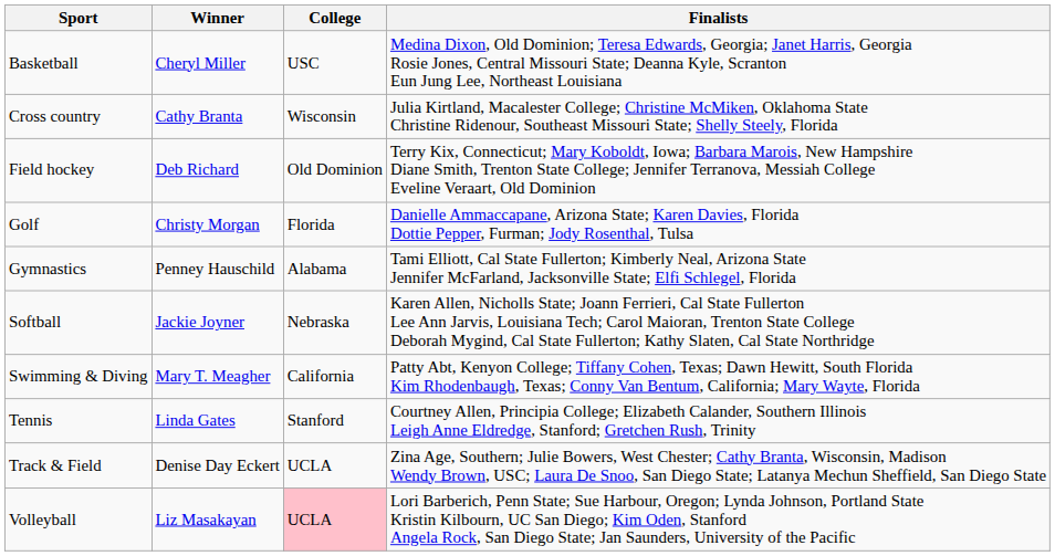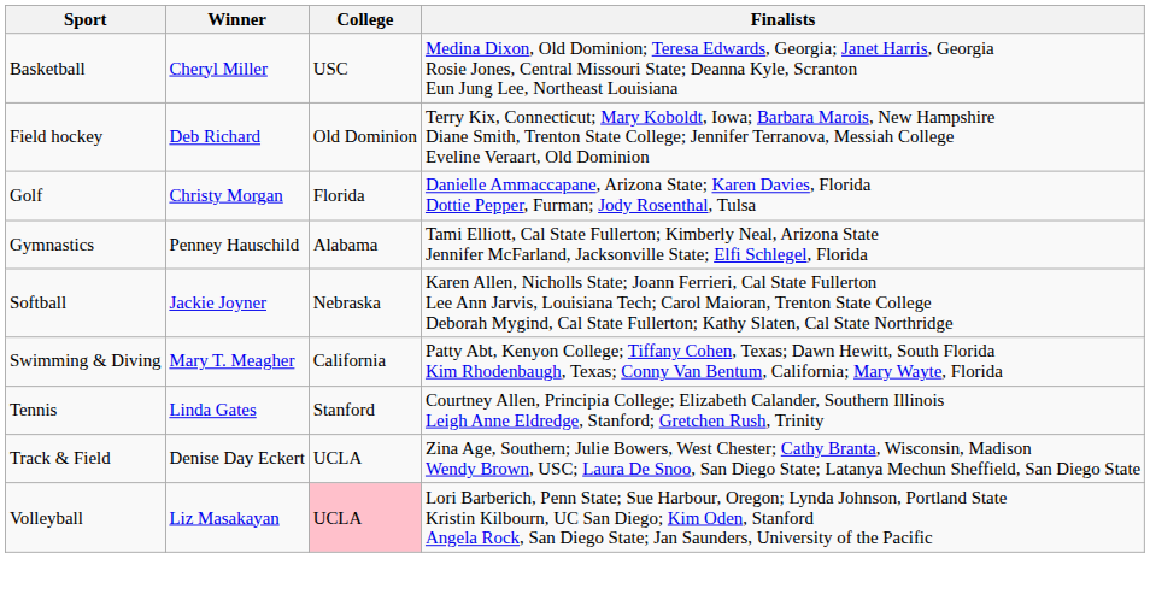 <table class="wikitable">
 <tr>
 <th>Sport</th>
 <th>Winner</th>
 <th>College</th>
 <th>Finalists</th>
 </tr>
 <tr>
 <td>Basketball</td>
 <td><a href='#'>Cheryl Miller</a></td>
 <td>USC</td>
 <td><a href='#'>Medina Dixon</a>, Old Dominion; <a href='#'>Teresa Edwards</a>, Georgia; <a href='#'>Janet Harris</a>, Georgia<br>Rosie Jones, Central Missouri State; Deanna Kyle, Scranton<br>Eun Jung Lee, Northeast Louisiana</td>
-</tr>
-<tr>
-<td>Cross country</td>
-<td><a href='#'>Cathy Branta</a></td>
-<td>Wisconsin</td>
-<td>Julia Kirtland, Macalester College; <a href='#'>Christine McMiken</a>, Oklahoma State<br>Christine Ridenour, Southeast Missouri State; <a href='#'>Shelly Steely</a>, Florida</td>
 </tr>
 <tr>
 <td>Field hockey</td>
 <td><a href='#'>Deb Richard</a></td>
 <td>Old Dominion</td>
 <td>Terry Kix, Connecticut; <a href='#'>Mary Koboldt</a>, Iowa; <a href='#'>Barbara Marois</a>, New Hampshire<br>Diane Smith, Trenton State College; Jennifer Terranova, Messiah College<br>Eveline Veraart, Old Dominion</td>
 </tr>
 <tr>
 <td>Golf</td>
 <td><a href='#'>Christy Morgan</a></td>
 <td>Florida</td>
 <td><a href='#'>Danielle Ammaccapane</a>, Arizona State; <a href='#'>Karen Davies</a>, Florida<br><a href='#'>Dottie Pepper</a>, Furman; <a href='#'>Jody Rosenthal</a>, Tulsa</td>
 </tr>
 <tr>
 <td>Gymnastics</td>
 <td>Penney Hauschild</td>
 <td>Alabama</td>
 <td>Tami Elliott, Cal State Fullerton; Kimberly Neal, Arizona State<br>Jennifer McFarland, Jacksonville State; <a href='#'>Elfi Schlegel</a>, Florida</td>
 </tr>
 <tr>
 <td>Softball</td>
 <td><a href='#'>Jackie Joyner</a></td>
 <td>Nebraska</td>
 <td>Karen Allen, Nicholls State; Joann Ferrieri, Cal State Fullerton<br>Lee Ann Jarvis, Louisiana Tech; Carol Maioran, Trenton State College<br>Deborah Mygind, Cal State Fullerton; Kathy Slaten, Cal State Northridge</td>
 </tr>
 <tr>
 <td>Swimming & Diving</td>
 <td><a href='#'>Mary T. Meagher</a></td>
 <td>California</td>
 <td>Patty Abt, Kenyon College; <a href='#'>Tiffany Cohen</a>, Texas; Dawn Hewitt, South Florida<br><a href='#'>Kim Rhodenbaugh</a>, Texas; <a href='#'>Conny Van Bentum</a>, California; <a href='#'>Mary Wayte</a>, Florida</td>
 </tr>
 <tr>
 <td>Tennis</td>
 <td><a href='#'>Linda Gates</a></td>
 <td>Stanford</td>
 <td>Courtney Allen, Principia College; Elizabeth Calander, Southern Illinois <br><a href='#'>Leigh Anne Eldredge</a>, Stanford; <a href='#'>Gretchen Rush</a>, Trinity</td>
 </tr>
 <tr>
 <td>Track & Field</td>
 <td>Denise Day Eckert</td>
 <td>UCLA</td>
 <td>Zina Age, Southern; Julie Bowers, West Chester; <a href='#'>Cathy Branta</a>, Wisconsin, Madison<br><a href='#'>Wendy Brown</a>, USC; <a href='#'>Laura De Snoo</a>, San Diego State; Latanya Mechun Sheffield, San Diego State</td>
 </tr>
 <tr>
 <td>Volleyball</td>
 <td><a href='#'>Liz Masakayan</a></td>
 <td style="background: pink;">UCLA</td>
 <td>Lori Barberich, Penn State; Sue Harbour, Oregon; Lynda Johnson, Portland State<br>Kristin Kilbourn, UC San Diego; <a href='#'>Kim Oden</a>, Stanford<br><a href='#'>Angela Rock</a>, San Diego State; Jan Saunders, University of the Pacific</td>
 </tr>
 </table>
